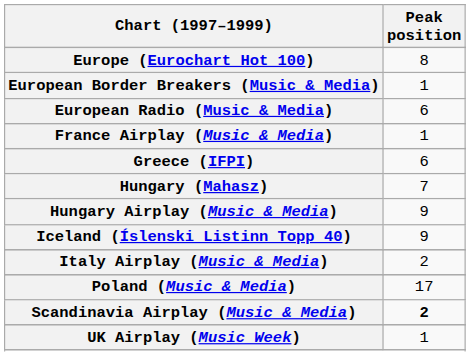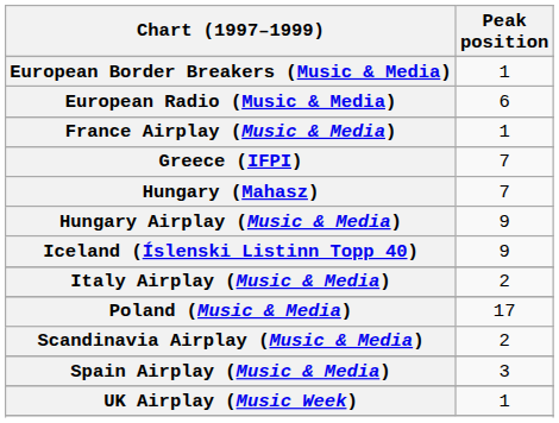 <table class="wikitable sortable plainrowheaders" style="text-align:center">
 <tr>
 <th>Chart (1997–1999)</th>
 <th>Peak<br>position</th>
 </tr>
 <tr>
 </tr>
 <tr>
 </tr>
 <tr>
 </tr>
 <tr>
 </tr>
 <tr>
 </tr>
 <tr>
 </tr>
 <tr>
 </tr>
 <tr>
-<th scope="row">Europe (<a href='#'>Eurochart Hot 100</a>)</th>
-<td>8</td>
-</tr>
-<tr>
 <th scope="row">European Border Breakers (<a href='#'>Music & Media</a>)</th>
 <td>1</td>
 </tr>
 <tr>
 <th scope="row">European Radio (<a href='#'>Music & Media</a>)</th>
 <td>6</td>
 </tr>
 <tr>
 </tr>
 <tr>
 <th scope="row">France Airplay (<em><a href='#'>Music & Media</a></em>)</th>
 <td>1</td>
 </tr>
 <tr>
 </tr>
 <tr>
 <th scope="row">Greece (<a href='#'>IFPI</a>)</th>
-<td>6</td>
+<td>7</td>
 </tr>
 <tr>
 <th scope="row">Hungary (<a href='#'>Mahasz</a>)</th>
 <td>7</td>
 </tr>
 <tr>
 <th scope="row">Hungary Airplay (<em><a href='#'>Music & Media</a></em>)</th>
 <td>9</td>
 </tr>
 <tr>
 <th scope="row">Iceland (<a href='#'>Íslenski Listinn Topp 40</a>)</th>
 <td>9</td>
 </tr>
 <tr>
 </tr>
 <tr>
 <th scope="row">Italy Airplay (<em><a href='#'>Music & Media</a></em>)</th>
 <td>2</td>
 </tr>
 <tr>
 </tr>
 <tr>
 </tr>
 <tr>
 </tr>
 <tr>
 </tr>
 <tr>
 <th scope="row">Poland (<em><a href='#'>Music & Media</a></em>)</th>
 <td>17</td>
 </tr>
 <tr>
 <th scope="row">Scandinavia Airplay (<em><a href='#'>Music & Media</a></em>)</th>
-<td><strong>2</strong></td>
+<td>2</td>
 </tr>
 <tr>
+</tr>
+<tr>
+<th scope="row">Spain Airplay (<em><a href='#'>Music & Media</a></em>)</th>
+<td>3</td>
 </tr>
 <tr>
 </tr>
 <tr>
 </tr>
 <tr>
 </tr>
 <tr>
 <th scope="row">UK Airplay (<em><a href='#'>Music Week</a></em>)</th>
 <td>1</td>
 </tr>
 <tr>
 </tr>
 <tr>
 </tr>
 <tr>
 </tr>
 <tr>
 </tr>
 <tr>
 </tr>
 </table>
